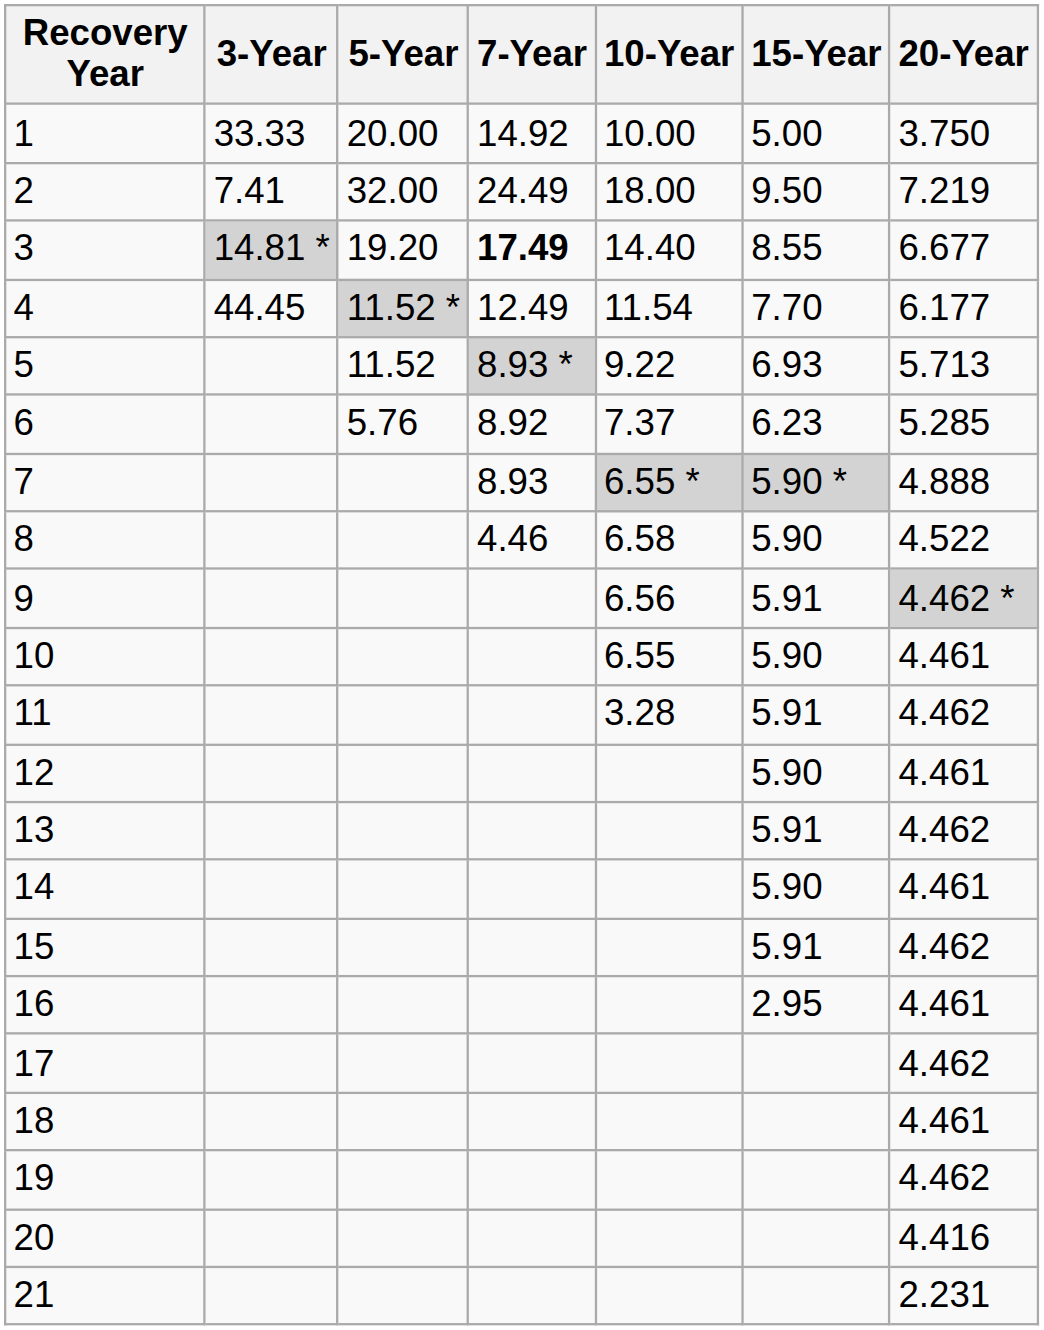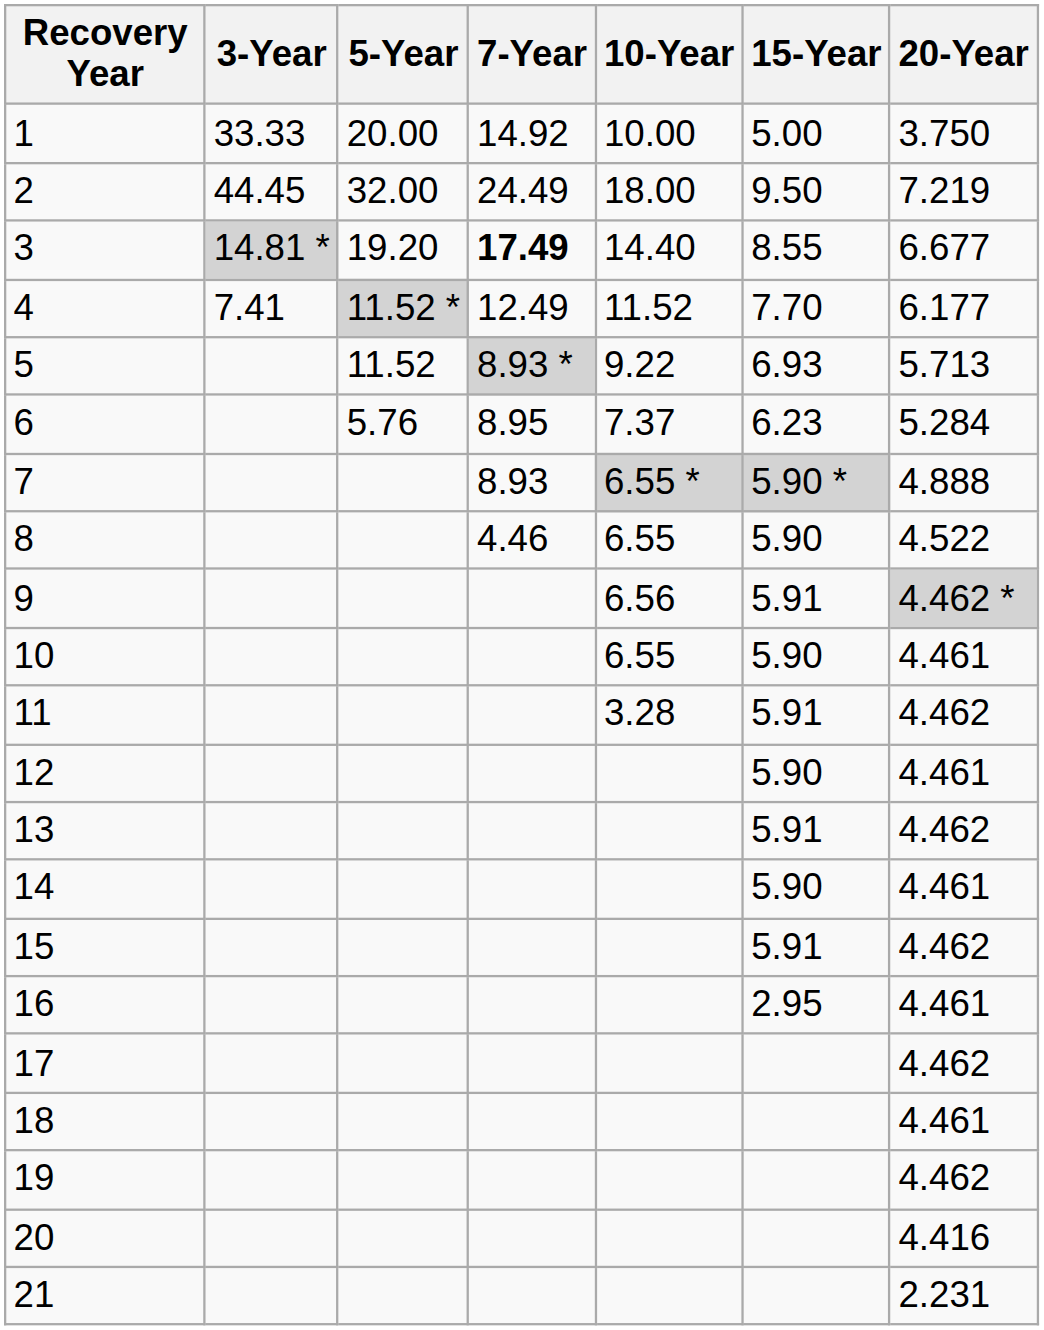 <table class="wikitable">
 <tr>
 <th style="width: 5em;">Recovery Year</th>
 <th>3-Year</th>
 <th>5-Year</th>
 <th>7-Year</th>
 <th>10-Year</th>
 <th>15-Year</th>
 <th>20-Year</th>
 </tr>
 <tr>
 <td>1</td>
 <td>33.33</td>
 <td>20.00</td>
 <td>14.92</td>
 <td>10.00</td>
 <td>5.00</td>
 <td>3.750</td>
 </tr>
 <tr>
 <td>2</td>
-<td>7.41</td>
+<td>44.45</td>
 <td>32.00</td>
 <td>24.49</td>
 <td>18.00</td>
 <td>9.50</td>
 <td>7.219</td>
 </tr>
 <tr>
 <td>3</td>
 <td style="background:lightgray;">14.81 *</td>
 <td>19.20</td>
 <td><strong>17.49</strong></td>
 <td>14.40</td>
 <td>8.55</td>
 <td>6.677</td>
 </tr>
 <tr>
 <td>4</td>
-<td>44.45</td>
+<td>7.41</td>
 <td style="background:lightgray;">11.52 *</td>
 <td>12.49</td>
-<td>11.54</td>
+<td>11.52</td>
 <td>7.70</td>
 <td>6.177</td>
 </tr>
 <tr>
 <td>5</td>
 <td></td>
 <td>11.52</td>
 <td style="background:lightgray;">8.93 *</td>
 <td>9.22</td>
 <td>6.93</td>
 <td>5.713</td>
 </tr>
 <tr>
 <td>6</td>
 <td></td>
 <td>5.76</td>
-<td>8.92</td>
+<td>8.95</td>
 <td>7.37</td>
 <td>6.23</td>
-<td>5.285</td>
+<td>5.284</td>
 </tr>
 <tr>
 <td>7</td>
 <td></td>
 <td></td>
 <td>8.93</td>
 <td style="background:lightgray;">6.55 *</td>
 <td style="background:lightgray;">5.90 *</td>
 <td>4.888</td>
 </tr>
 <tr>
 <td>8</td>
 <td></td>
 <td></td>
 <td>4.46</td>
-<td>6.58</td>
+<td>6.55</td>
 <td>5.90</td>
 <td>4.522</td>
 </tr>
 <tr>
 <td>9</td>
 <td></td>
 <td></td>
 <td></td>
 <td>6.56</td>
 <td>5.91</td>
 <td style="background:lightgray;">4.462 *</td>
 </tr>
 <tr>
 <td>10</td>
 <td></td>
 <td></td>
 <td></td>
 <td>6.55</td>
 <td>5.90</td>
 <td>4.461</td>
 </tr>
 <tr>
 <td>11</td>
 <td></td>
 <td></td>
 <td></td>
 <td>3.28</td>
 <td>5.91</td>
 <td>4.462</td>
 </tr>
 <tr>
 <td>12</td>
 <td></td>
 <td></td>
 <td></td>
 <td></td>
 <td>5.90</td>
 <td>4.461</td>
 </tr>
 <tr>
 <td>13</td>
 <td></td>
 <td></td>
 <td></td>
 <td></td>
 <td>5.91</td>
 <td>4.462</td>
 </tr>
 <tr>
 <td>14</td>
 <td></td>
 <td></td>
 <td></td>
 <td></td>
 <td>5.90</td>
 <td>4.461</td>
 </tr>
 <tr>
 <td>15</td>
 <td></td>
 <td></td>
 <td></td>
 <td></td>
 <td>5.91</td>
 <td>4.462</td>
 </tr>
 <tr>
 <td>16</td>
 <td></td>
 <td></td>
 <td></td>
 <td></td>
 <td>2.95</td>
 <td>4.461</td>
 </tr>
 <tr>
 <td>17</td>
 <td></td>
 <td></td>
 <td></td>
 <td></td>
 <td></td>
 <td>4.462</td>
 </tr>
 <tr>
 <td>18</td>
 <td></td>
 <td></td>
 <td></td>
 <td></td>
 <td></td>
 <td>4.461</td>
 </tr>
 <tr>
 <td>19</td>
 <td></td>
 <td></td>
 <td></td>
 <td></td>
 <td></td>
 <td>4.462</td>
 </tr>
 <tr>
 <td>20</td>
 <td></td>
 <td></td>
 <td></td>
 <td></td>
 <td></td>
 <td>4.416</td>
 </tr>
 <tr>
 <td>21</td>
 <td></td>
 <td></td>
 <td></td>
 <td></td>
 <td></td>
 <td>2.231</td>
 </tr>
 </table>
